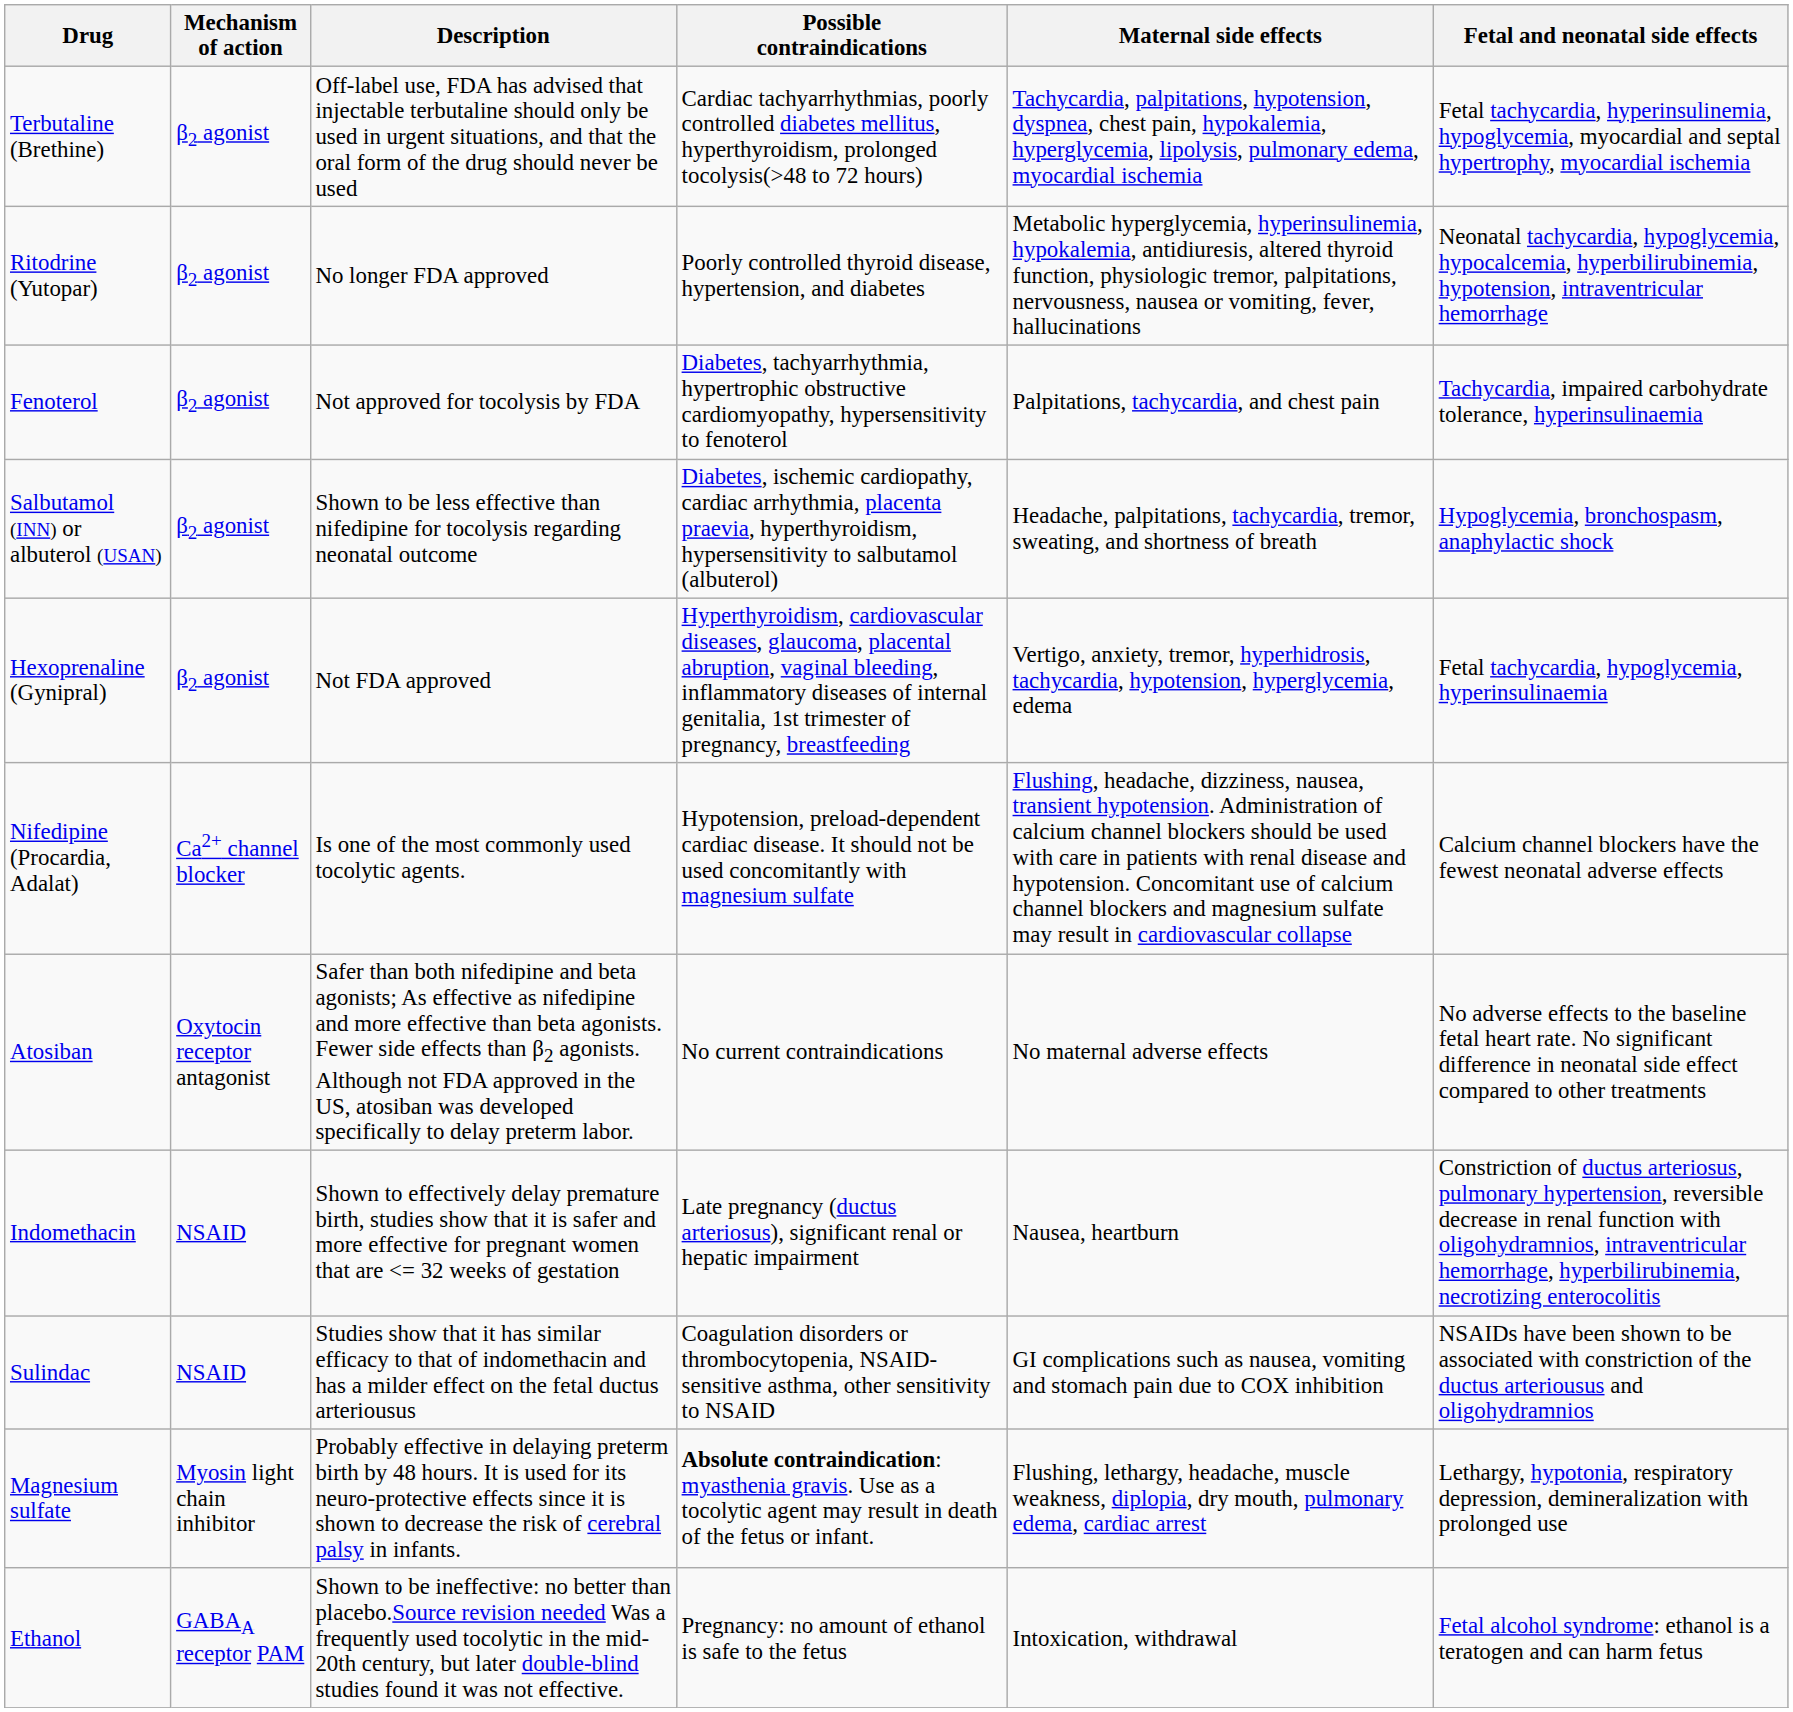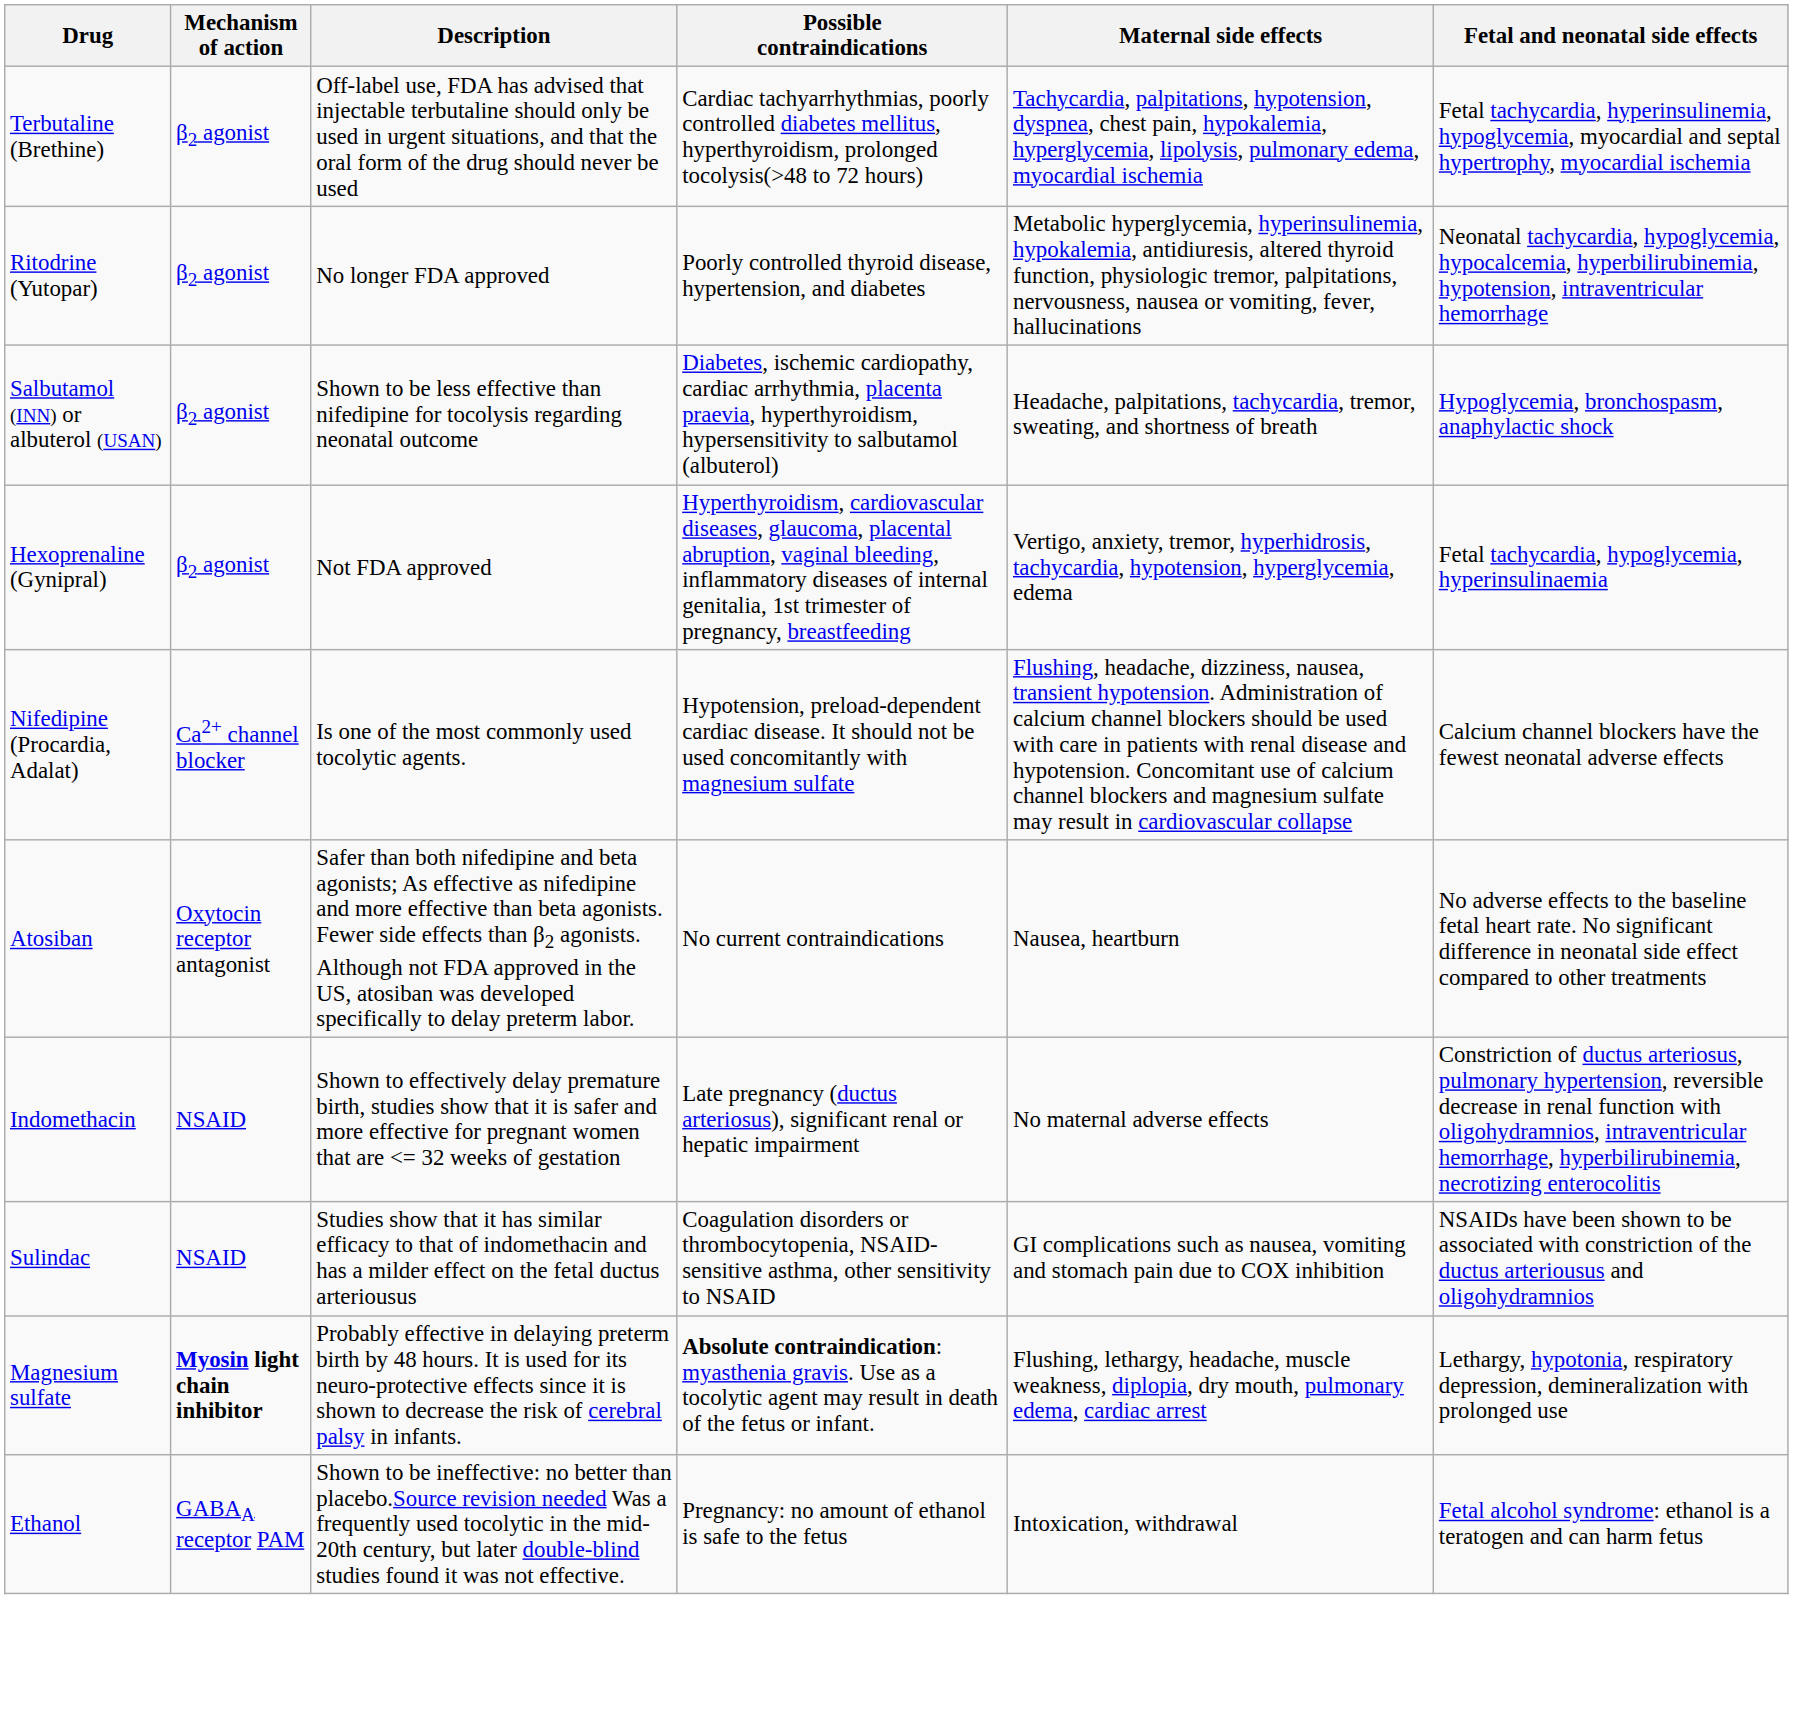 <table class="wikitable" border="1">
 <tr>
 <th>Drug</th>
 <th>Mechanism of action</th>
 <th>Description</th>
 <th>Possible<br>contraindications</th>
 <th>Maternal side effects</th>
 <th>Fetal and neonatal side effects</th>
 </tr>
 <tr>
 <td><a href='#'>Terbutaline</a> (Brethine)</td>
 <td><a href='#'>β<sub>2</sub> agonist</a></td>
 <td>Off-label use, FDA has advised that injectable terbutaline should only be used in urgent situations, and that the oral form of the drug should never be used</td>
 <td>Cardiac tachyarrhythmias, poorly controlled <a href='#'>diabetes mellitus</a>, hyperthyroidism, prolonged tocolysis(>48 to 72 hours)</td>
 <td><a href='#'>Tachycardia</a>, <a href='#'>palpitations</a>, <a href='#'>hypotension</a>, <a href='#'>dyspnea</a>, chest pain, <a href='#'>hypokalemia</a>, <a href='#'>hyperglycemia</a>, <a href='#'>lipolysis</a>, <a href='#'>pulmonary edema</a>, <a href='#'>myocardial ischemia</a></td>
 <td>Fetal <a href='#'>tachycardia</a>, <a href='#'>hyperinsulinemia</a>, <a href='#'>hypoglycemia</a>, myocardial and septal <a href='#'>hypertrophy</a>, <a href='#'>myocardial ischemia</a></td>
 </tr>
 <tr>
 <td><a href='#'>Ritodrine</a> (Yutopar)</td>
 <td><a href='#'>β<sub>2</sub> agonist</a></td>
 <td>No longer FDA approved</td>
 <td>Poorly controlled thyroid disease, hypertension, and diabetes</td>
 <td>Metabolic hyperglycemia, <a href='#'>hyperinsulinemia</a>, <a href='#'>hypokalemia</a>, antidiuresis, altered thyroid function, physiologic tremor, palpitations, nervousness, nausea or vomiting, fever, hallucinations</td>
 <td>Neonatal <a href='#'>tachycardia</a>, <a href='#'>hypoglycemia</a>, <a href='#'>hypocalcemia</a>, <a href='#'>hyperbilirubinemia</a>, <a href='#'>hypotension</a>, <a href='#'>intraventricular hemorrhage</a></td>
-</tr>
-<tr>
-<td><a href='#'>Fenoterol</a></td>
-<td><a href='#'>β<sub>2</sub> agonist</a></td>
-<td>Not approved for tocolysis by FDA</td>
-<td><a href='#'>Diabetes</a>, tachyarrhythmia, hypertrophic obstructive cardiomyopathy, hypersensitivity to fenoterol</td>
-<td>Palpitations, <a href='#'>tachycardia</a>, and chest pain</td>
-<td><a href='#'>Tachycardia</a>, impaired carbohydrate tolerance, <a href='#'>hyperinsulinaemia</a></td>
 </tr>
 <tr>
 <td><a href='#'>Salbutamol</a> <small>(<a href='#'>INN</a>)</small> or albuterol <small>(<a href='#'>USAN</a>)</small></td>
 <td><a href='#'>β<sub>2</sub> agonist</a></td>
 <td>Shown to be less effective than nifedipine for tocolysis regarding neonatal outcome</td>
 <td><a href='#'>Diabetes</a>, ischemic cardiopathy, cardiac arrhythmia, <a href='#'>placenta praevia</a>, hyperthyroidism, hypersensitivity to salbutamol (albuterol) </td>
 <td>Headache, palpitations, <a href='#'>tachycardia</a>, tremor, sweating, and shortness of breath</td>
 <td><a href='#'>Hypoglycemia</a>, <a href='#'>bronchospasm</a>, <a href='#'>anaphylactic shock</a></td>
 </tr>
 <tr>
 <td><a href='#'>Hexoprenaline</a> (Gynipral)</td>
 <td><a href='#'>β<sub>2</sub> agonist</a></td>
 <td>Not FDA approved</td>
 <td><a href='#'>Hyperthyroidism</a>, <a href='#'>cardiovascular diseases</a>, <a href='#'>glaucoma</a>, <a href='#'>placental abruption</a>, <a href='#'>vaginal bleeding</a>, inflammatory diseases of internal genitalia, 1st trimester of pregnancy, <a href='#'>breastfeeding</a></td>
 <td>Vertigo, anxiety, tremor, <a href='#'>hyperhidrosis</a>, <a href='#'>tachycardia</a>, <a href='#'>hypotension</a>, <a href='#'>hyperglycemia</a>, edema</td>
 <td>Fetal <a href='#'>tachycardia</a>, <a href='#'>hypoglycemia</a>, <a href='#'>hyperinsulinaemia</a></td>
 </tr>
 <tr>
 <td><a href='#'>Nifedipine</a> (Procardia, Adalat)</td>
 <td><a href='#'>Ca<sup>2+</sup> channel blocker</a></td>
 <td>Is one of the most commonly used tocolytic agents.</td>
 <td>Hypotension, preload-dependent cardiac disease. It should not be used concomitantly with <a href='#'>magnesium sulfate</a></td>
 <td><a href='#'>Flushing</a>, headache, dizziness, nausea, <a href='#'>transient hypotension</a>. Administration of calcium channel blockers should be used with care in patients with renal disease and hypotension. Concomitant use of calcium channel blockers and magnesium sulfate may result in <a href='#'>cardiovascular collapse</a></td>
 <td>Calcium channel blockers have the fewest neonatal adverse effects</td>
 </tr>
 <tr>
 <td><a href='#'>Atosiban</a></td>
 <td><a href='#'>Oxytocin receptor</a> antagonist</td>
 <td>Safer than both nifedipine and beta agonists; As effective as nifedipine and more effective than beta agonists. Fewer side effects than β<sub>2</sub> agonists. Although not FDA approved in the US, atosiban was developed specifically to delay preterm labor.</td>
 <td>No current contraindications</td>
-<td>No maternal adverse effects</td>
+<td>Nausea, heartburn</td>
 <td>No adverse effects to the baseline fetal heart rate. No significant difference in neonatal side effect compared to other treatments</td>
 </tr>
 <tr>
 <td><a href='#'>Indomethacin</a></td>
 <td><a href='#'>NSAID</a></td>
 <td>Shown to effectively delay premature birth, studies show that it is safer and more effective for pregnant women that are <= 32 weeks of gestation </td>
 <td>Late pregnancy (<a href='#'>ductus arteriosus</a>), significant renal or hepatic impairment</td>
-<td>Nausea, heartburn</td>
+<td>No maternal adverse effects</td>
 <td>Constriction of <a href='#'>ductus arteriosus</a>, <a href='#'>pulmonary hypertension</a>, reversible decrease in renal function with <a href='#'>oligohydramnios</a>, <a href='#'>intraventricular hemorrhage</a>, <a href='#'>hyperbilirubinemia</a>, <a href='#'>necrotizing enterocolitis</a></td>
 </tr>
 <tr>
 <td><a href='#'>Sulindac</a></td>
 <td><a href='#'>NSAID</a></td>
 <td>Studies show that it has similar efficacy to that of indomethacin and has a milder effect on the fetal ductus arteriousus </td>
 <td>Coagulation disorders or thrombocytopenia, NSAID-sensitive asthma, other sensitivity to NSAID</td>
 <td>GI complications such as nausea, vomiting and stomach pain due to COX inhibition</td>
 <td>NSAIDs have been shown to be associated with constriction of the <a href='#'>ductus arteriousus</a> and <a href='#'>oligohydramnios</a></td>
 </tr>
 <tr>
 <td><a href='#'>Magnesium sulfate</a></td>
-<td><a href='#'>Myosin</a> light chain inhibitor</td>
+<td><strong><a href='#'>Myosin</a> light chain inhibitor</strong></td>
 <td>Probably effective in delaying preterm birth by 48 hours. It is used for its neuro-protective effects since it is shown to decrease the risk of <a href='#'>cerebral palsy</a> in infants.</td>
 <td><strong>Absolute contraindication</strong>: <a href='#'>myasthenia gravis</a>. Use as a tocolytic agent may result in death of the fetus or infant.</td>
 <td>Flushing, lethargy, headache, muscle weakness, <a href='#'>diplopia</a>, dry mouth, <a href='#'>pulmonary edema</a>, <a href='#'>cardiac arrest</a></td>
 <td>Lethargy, <a href='#'>hypotonia</a>, respiratory depression, demineralization with prolonged use</td>
 </tr>
 <tr>
 <td><a href='#'>Ethanol</a></td>
 <td><a href='#'>GABA<sub>A</sub> receptor</a> <a href='#'>PAM</a></td>
 <td>Shown to be ineffective: no better than placebo.<a href='#'>Source revision needed</a> Was a frequently used tocolytic in the mid-20th century, but later <a href='#'>double-blind</a> studies found it was not effective.</td>
 <td>Pregnancy: no amount of ethanol is safe to the fetus</td>
 <td>Intoxication, withdrawal</td>
 <td><a href='#'>Fetal alcohol syndrome</a>: ethanol is a teratogen and can harm fetus</td>
 </tr>
 </table>
